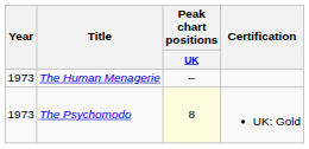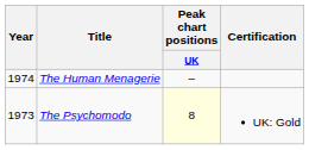 <table class="wikitable">
 <tr>
 <th rowspan="2">Year</th>
 <th rowspan="2">Title</th>
 <th>Peak chart positions</th>
 <th rowspan="2">Certification</th>
 </tr>
 <tr>
 <th style="width:30px;"><small><a href='#'>UK</a></small><br></th>
 </tr>
 <tr>
-<td>1973</td>
+<td>1974</td>
 <td><em><a href='#'>The Human Menagerie</a></em></td>
 <td style="text-align:center;">–</td>
 <td></td>
 </tr>
 <tr>
 <td>1973</td>
 <td><em><a href='#'>The Psychomodo</a></em></td>
 <td style="background: lightyellow; text-align:center;">8</td>
 <td><br><ul><li>UK: Gold</li></ul></td>
 </tr>
 </table>
